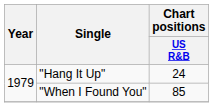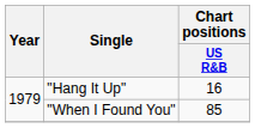 <table class="wikitable" style="text-align:center;">
 <tr>
 <th rowspan="2">Year</th>
 <th rowspan="2">Single</th>
 <th colspan="1">Chart positions</th>
 </tr>
 <tr style="font-size:smaller;">
 <th width="40"><a href='#'>US<br>R&B</a></th>
 </tr>
 <tr>
 <td rowspan="2">1979</td>
 <td align="left">"Hang It Up"</td>
-<td>24</td>
+<td>16</td>
 </tr>
 <tr>
 <td align="left">"When I Found You"</td>
 <td>85</td>
 </tr>
 <tr>
 </tr>
 </table>
